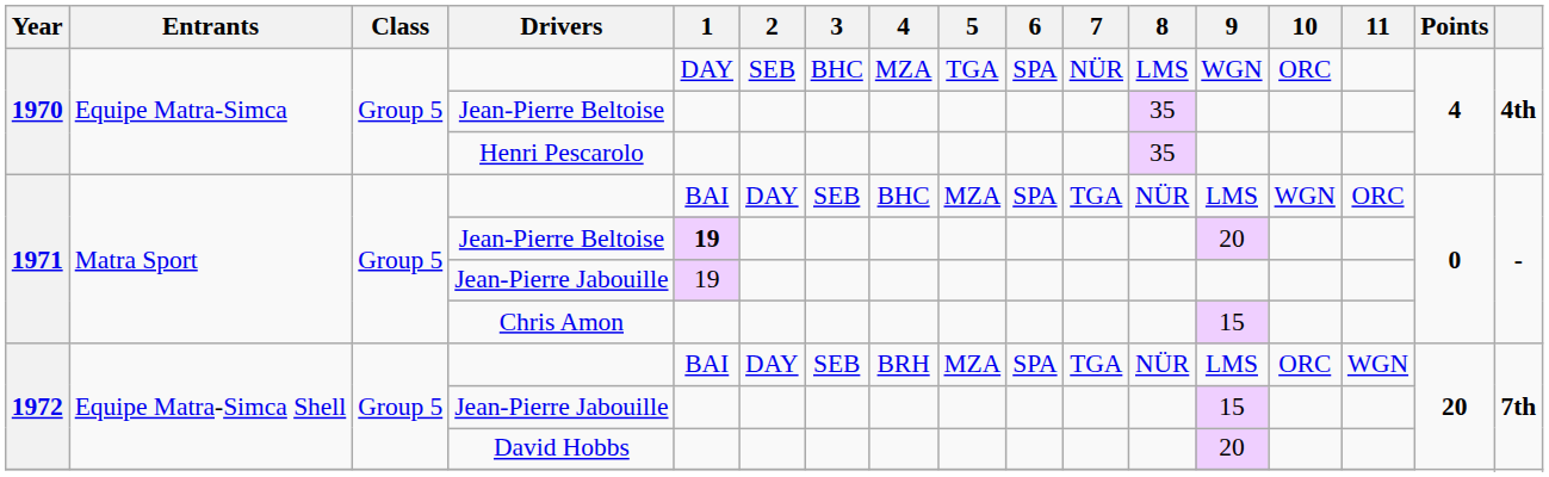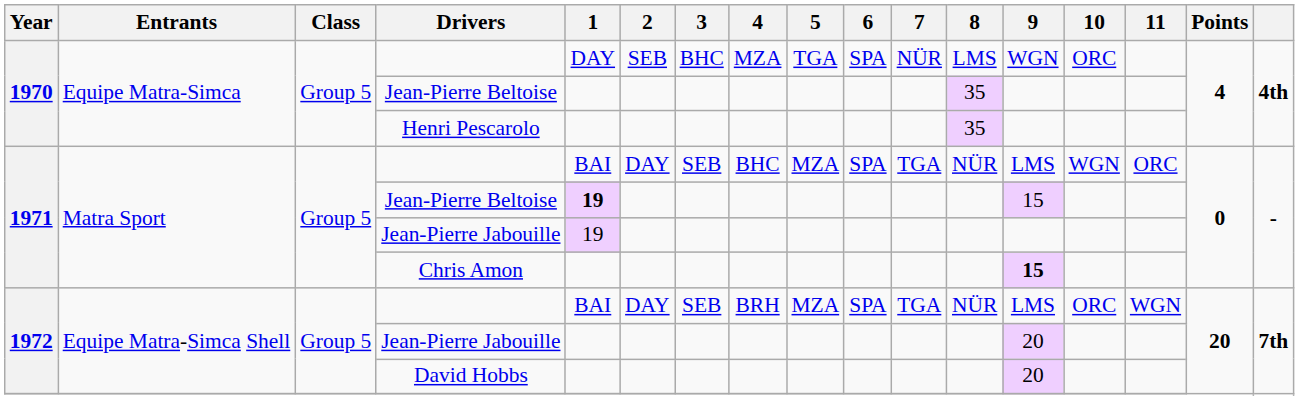 <table class="wikitable" style="text-align:center; font-size:90%">
 <tr>
 <th>Year</th>
 <th>Entrants</th>
 <th>Class</th>
 <th>Drivers</th>
 <th>1</th>
 <th>2</th>
 <th>3</th>
 <th>4</th>
 <th>5</th>
 <th>6</th>
 <th>7</th>
 <th>8</th>
 <th>9</th>
 <th>10</th>
 <th>11</th>
 <th>Points</th>
 <th></th>
 </tr>
 <tr>
 <th rowspan="3"><a href='#'>1970</a></th>
 <td rowspan="3" align="left"><a href='#'>Equipe Matra-Simca</a></td>
 <td rowspan="3"><a href='#'>Group 5</a></td>
 <td></td>
 <td><a href='#'>DAY</a></td>
 <td><a href='#'>SEB</a></td>
 <td><a href='#'>BHC</a></td>
 <td><a href='#'>MZA</a></td>
 <td><a href='#'>TGA</a></td>
 <td><a href='#'>SPA</a></td>
 <td><a href='#'>NÜR</a></td>
 <td><a href='#'>LMS</a></td>
 <td><a href='#'>WGN</a></td>
 <td><a href='#'>ORC</a></td>
 <td></td>
 <td rowspan="3"><strong>4</strong></td>
 <td rowspan="3"><strong>4th</strong></td>
 </tr>
 <tr>
 <td> <a href='#'>Jean-Pierre Beltoise</a></td>
 <td></td>
 <td></td>
 <td></td>
 <td></td>
 <td></td>
 <td></td>
 <td></td>
 <td style="background:#efcfff;">35</td>
 <td></td>
 <td></td>
 <td></td>
 </tr>
 <tr>
 <td> <a href='#'>Henri Pescarolo</a></td>
 <td></td>
 <td></td>
 <td></td>
 <td></td>
 <td></td>
 <td></td>
 <td></td>
 <td style="background:#efcfff;">35</td>
 <td></td>
 <td></td>
 <td></td>
 </tr>
 <tr>
 <th rowspan="4"><a href='#'>1971</a></th>
 <td rowspan="4" align="left"><a href='#'>Matra Sport</a></td>
 <td rowspan="4"><a href='#'>Group 5</a></td>
 <td></td>
 <td><a href='#'>BAI</a></td>
 <td><a href='#'>DAY</a></td>
 <td><a href='#'>SEB</a></td>
 <td><a href='#'>BHC</a></td>
 <td><a href='#'>MZA</a></td>
 <td><a href='#'>SPA</a></td>
 <td><a href='#'>TGA</a></td>
 <td><a href='#'>NÜR</a></td>
 <td><a href='#'>LMS</a></td>
 <td><a href='#'>WGN</a></td>
 <td><a href='#'>ORC</a></td>
 <td rowspan="4"><strong>0</strong></td>
 <td rowspan="4"><strong>-</strong></td>
 </tr>
 <tr>
 <td> <a href='#'>Jean-Pierre Beltoise</a></td>
 <td style="background:#efcfff;"><strong>19</strong></td>
 <td></td>
 <td></td>
 <td></td>
 <td></td>
 <td></td>
 <td></td>
 <td></td>
-<td style="background:#efcfff;">20</td>
+<td style="background:#efcfff;">15</td>
 <td></td>
 <td></td>
 </tr>
 <tr>
 <td> <a href='#'>Jean-Pierre Jabouille</a></td>
 <td style="background:#efcfff;">19</td>
 <td></td>
 <td></td>
 <td></td>
 <td></td>
 <td></td>
 <td></td>
 <td></td>
 <td></td>
 <td></td>
 <td></td>
 </tr>
 <tr>
 <td> <a href='#'>Chris Amon</a></td>
 <td></td>
 <td></td>
 <td></td>
 <td></td>
 <td></td>
 <td></td>
 <td></td>
 <td></td>
-<td style="background:#efcfff;">15</td>
+<td style="background:#efcfff;"><strong>15</strong></td>
 <td></td>
 <td></td>
 </tr>
 <tr>
 <th rowspan="3"><a href='#'>1972</a></th>
 <td rowspan="3" align="left"><a href='#'>Equipe Matra</a>-<a href='#'>Simca</a> <a href='#'>Shell</a></td>
 <td rowspan="3"><a href='#'>Group 5</a></td>
 <td></td>
 <td><a href='#'>BAI</a></td>
 <td><a href='#'>DAY</a></td>
 <td><a href='#'>SEB</a></td>
 <td><a href='#'>BRH</a></td>
 <td><a href='#'>MZA</a></td>
 <td><a href='#'>SPA</a></td>
 <td><a href='#'>TGA</a></td>
 <td><a href='#'>NÜR</a></td>
 <td><a href='#'>LMS</a></td>
 <td><a href='#'>ORC</a></td>
 <td><a href='#'>WGN</a></td>
 <td rowspan="7"><strong>20</strong></td>
 <td rowspan="7"><strong>7th</strong></td>
 </tr>
 <tr>
 <td> <a href='#'>Jean-Pierre Jabouille</a></td>
 <td></td>
 <td></td>
 <td></td>
 <td></td>
 <td></td>
 <td></td>
 <td></td>
 <td></td>
-<td style="background:#efcfff;">15</td>
+<td style="background:#efcfff;">20</td>
 <td></td>
 <td></td>
 </tr>
 <tr>
 <td> <a href='#'>David Hobbs</a></td>
 <td></td>
 <td></td>
 <td></td>
 <td></td>
 <td></td>
 <td></td>
 <td></td>
 <td></td>
 <td style="background:#efcfff;">20</td>
 <td></td>
 <td></td>
 </tr>
 <tr>
 </tr>
 </table>
